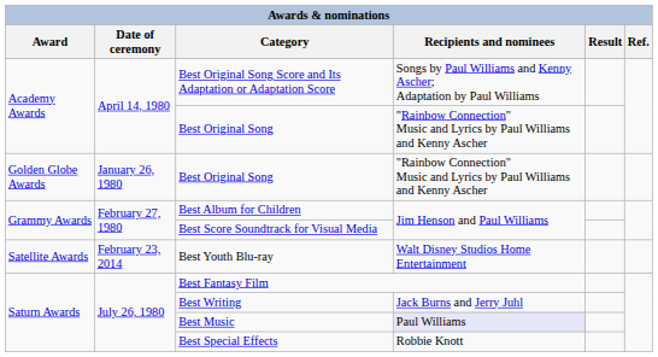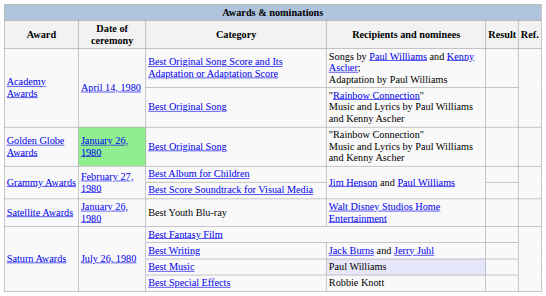 <table class="wikitable" style="width:95%;">
 <tr style="background:#ccc; text-align:center;">
 <th colspan="6" style="background: LightSteelBlue;">Awards & nominations</th>
 </tr>
 <tr style="background:#ccc; text-align:center;">
 <th>Award</th>
 <th>Date of ceremony</th>
 <th>Category</th>
 <th>Recipients and nominees</th>
 <th>Result</th>
 <th>Ref.</th>
 </tr>
 <tr>
 <td rowspan="2"><a href='#'>Academy Awards</a></td>
 <td rowspan="2"><a href='#'>April 14, 1980</a></td>
 <td><a href='#'>Best Original Song Score and Its Adaptation or Adaptation Score</a></td>
 <td>Songs by <a href='#'>Paul Williams</a> and <a href='#'>Kenny Ascher</a>; <br> Adaptation by Paul Williams</td>
 <td></td>
 <td rowspan="2"></td>
 </tr>
 <tr>
 <td><a href='#'>Best Original Song</a></td>
 <td>"<a href='#'>Rainbow Connection</a>" <br> Music and Lyrics by Paul Williams and Kenny Ascher</td>
 <td></td>
 </tr>
 <tr>
 <td><a href='#'>Golden Globe Awards</a></td>
-<td><a href='#'>January 26, 1980</a></td>
+<td style="background: lightgreen;"><a href='#'>January 26, 1980</a></td>
 <td><a href='#'>Best Original Song</a></td>
 <td>"Rainbow Connection" <br> Music and Lyrics by Paul Williams and Kenny Ascher</td>
 <td></td>
 <td></td>
 </tr>
 <tr>
 <td rowspan="2"><a href='#'>Grammy Awards</a></td>
 <td rowspan="2"><a href='#'>February 27, 1980</a></td>
 <td><a href='#'>Best Album for Children</a></td>
 <td rowspan="2"><a href='#'>Jim Henson</a> and <a href='#'>Paul Williams</a></td>
 <td></td>
 <td rowspan="2"></td>
 </tr>
 <tr>
 <td><a href='#'>Best Score Soundtrack for Visual Media</a></td>
 <td></td>
 </tr>
 <tr>
 <td><a href='#'>Satellite Awards</a></td>
-<td><a href='#'>February 23, 2014</a></td>
+<td><a href='#'>January 26, 1980</a></td>
 <td>Best Youth Blu-ray</td>
 <td><a href='#'>Walt Disney Studios Home Entertainment</a></td>
 <td></td>
 <td></td>
 </tr>
 <tr>
 <td rowspan="4"><a href='#'>Saturn Awards</a></td>
 <td rowspan="4"><a href='#'>July 26, 1980</a></td>
 <td colspan="2"><a href='#'>Best Fantasy Film</a></td>
 <td></td>
 <td rowspan="4"></td>
 </tr>
 <tr>
 <td><a href='#'>Best Writing</a></td>
 <td><a href='#'>Jack Burns</a> and <a href='#'>Jerry Juhl</a></td>
 <td></td>
 </tr>
 <tr>
 <td><a href='#'>Best Music</a></td>
 <td style="background: lavender;">Paul Williams</td>
 <td></td>
 </tr>
 <tr>
 <td><a href='#'>Best Special Effects</a></td>
 <td>Robbie Knott</td>
 <td></td>
 </tr>
 </table>
